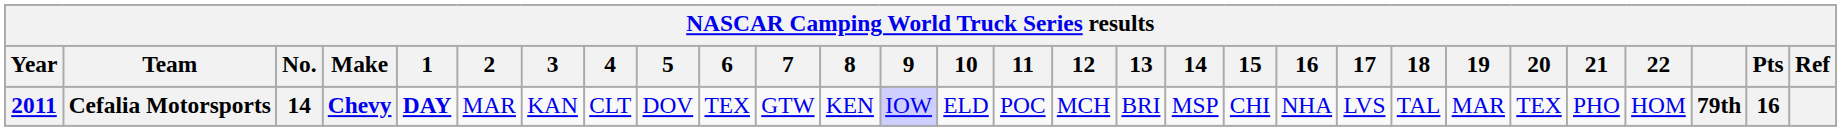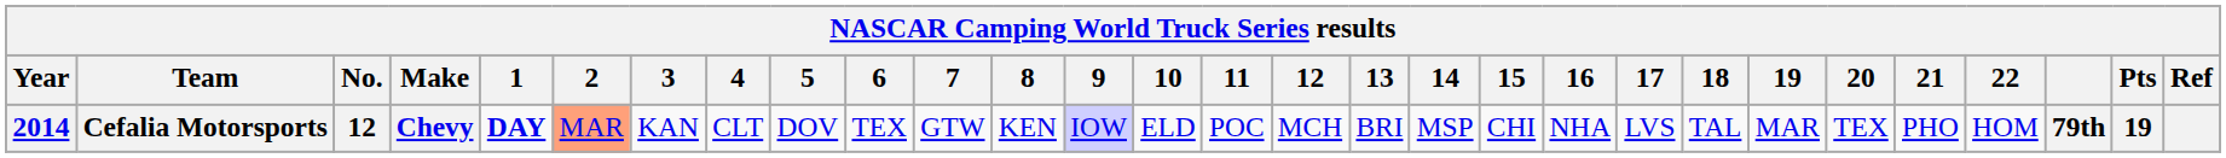 <table class="wikitable" style="text-align:center; font-size:75%">
 <tr>
 <th colspan=29><a href='#'>NASCAR Camping World Truck Series</a> results</th>
 </tr>
 <tr>
 <th>Year</th>
 <th>Team</th>
 <th>No.</th>
 <th>Make</th>
 <th>1</th>
 <th>2</th>
 <th>3</th>
 <th>4</th>
 <th>5</th>
 <th>6</th>
 <th>7</th>
 <th>8</th>
 <th>9</th>
 <th>10</th>
 <th>11</th>
 <th>12</th>
 <th>13</th>
 <th>14</th>
 <th>15</th>
 <th>16</th>
 <th>17</th>
 <th>18</th>
 <th>19</th>
 <th>20</th>
 <th>21</th>
 <th>22</th>
 <th></th>
 <th>Pts</th>
 <th>Ref</th>
 </tr>
 <tr>
-<th><a href='#'>2011</a></th>
+<th><a href='#'>2014</a></th>
 <th>Cefalia Motorsports</th>
-<th>14</th>
+<th>12</th>
 <th><a href='#'>Chevy</a></th>
 <td><strong><a href='#'>DAY</a></strong></td>
-<td><a href='#'>MAR</a></td>
+<td style="background: lightsalmon;"><a href='#'>MAR</a></td>
 <td><a href='#'>KAN</a></td>
 <td><a href='#'>CLT</a></td>
 <td><a href='#'>DOV</a></td>
 <td><a href='#'>TEX</a></td>
 <td><a href='#'>GTW</a></td>
 <td><a href='#'>KEN</a></td>
 <td style="background:#CFCFFF;"><a href='#'>IOW</a><br></td>
 <td><a href='#'>ELD</a></td>
 <td><a href='#'>POC</a></td>
 <td><a href='#'>MCH</a></td>
 <td><a href='#'>BRI</a></td>
 <td><a href='#'>MSP</a></td>
 <td><a href='#'>CHI</a></td>
 <td><a href='#'>NHA</a></td>
 <td><a href='#'>LVS</a></td>
 <td><a href='#'>TAL</a></td>
 <td><a href='#'>MAR</a></td>
 <td><a href='#'>TEX</a></td>
 <td><a href='#'>PHO</a></td>
 <td><a href='#'>HOM</a></td>
 <th>79th</th>
-<th>16</th>
+<th>19</th>
 <th></th>
 </tr>
 </table>
